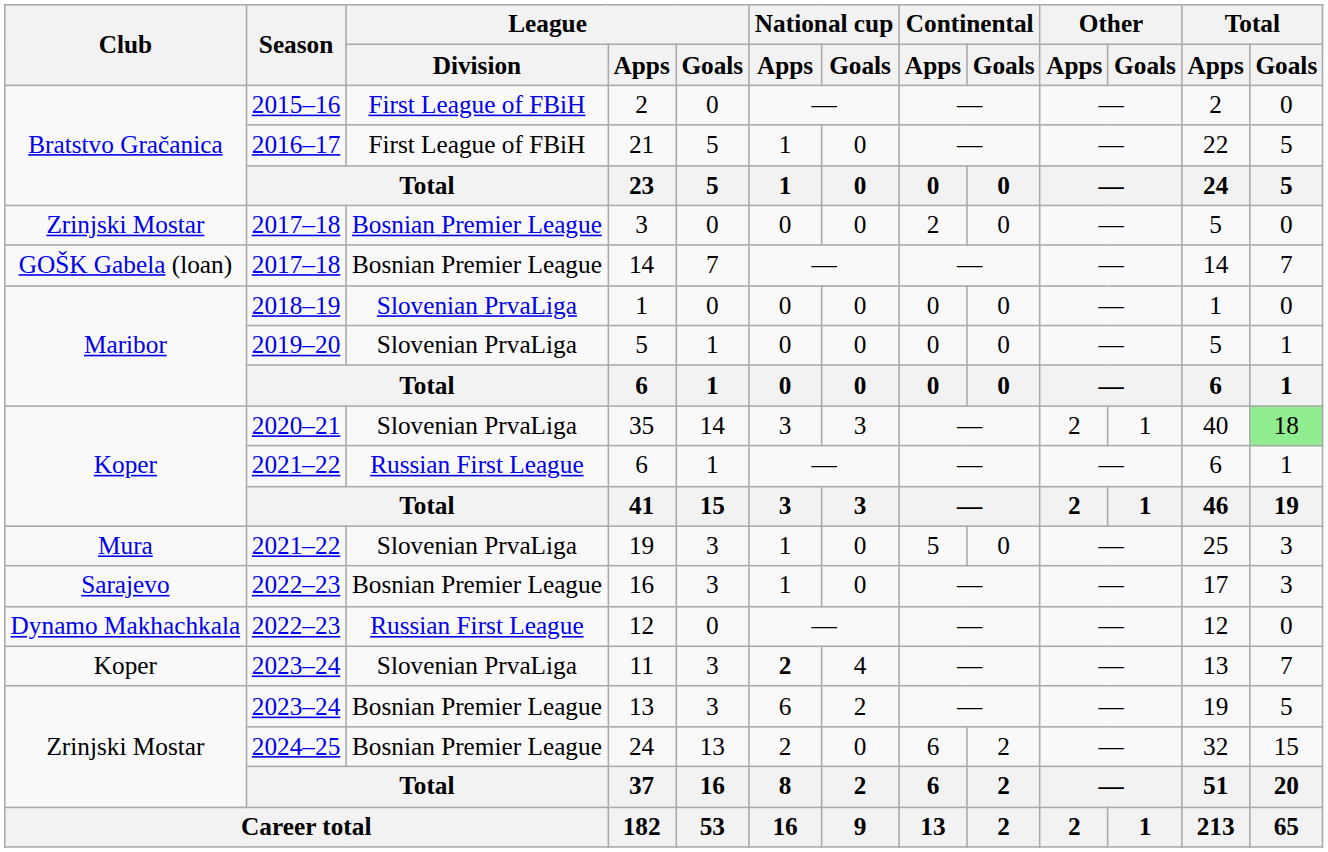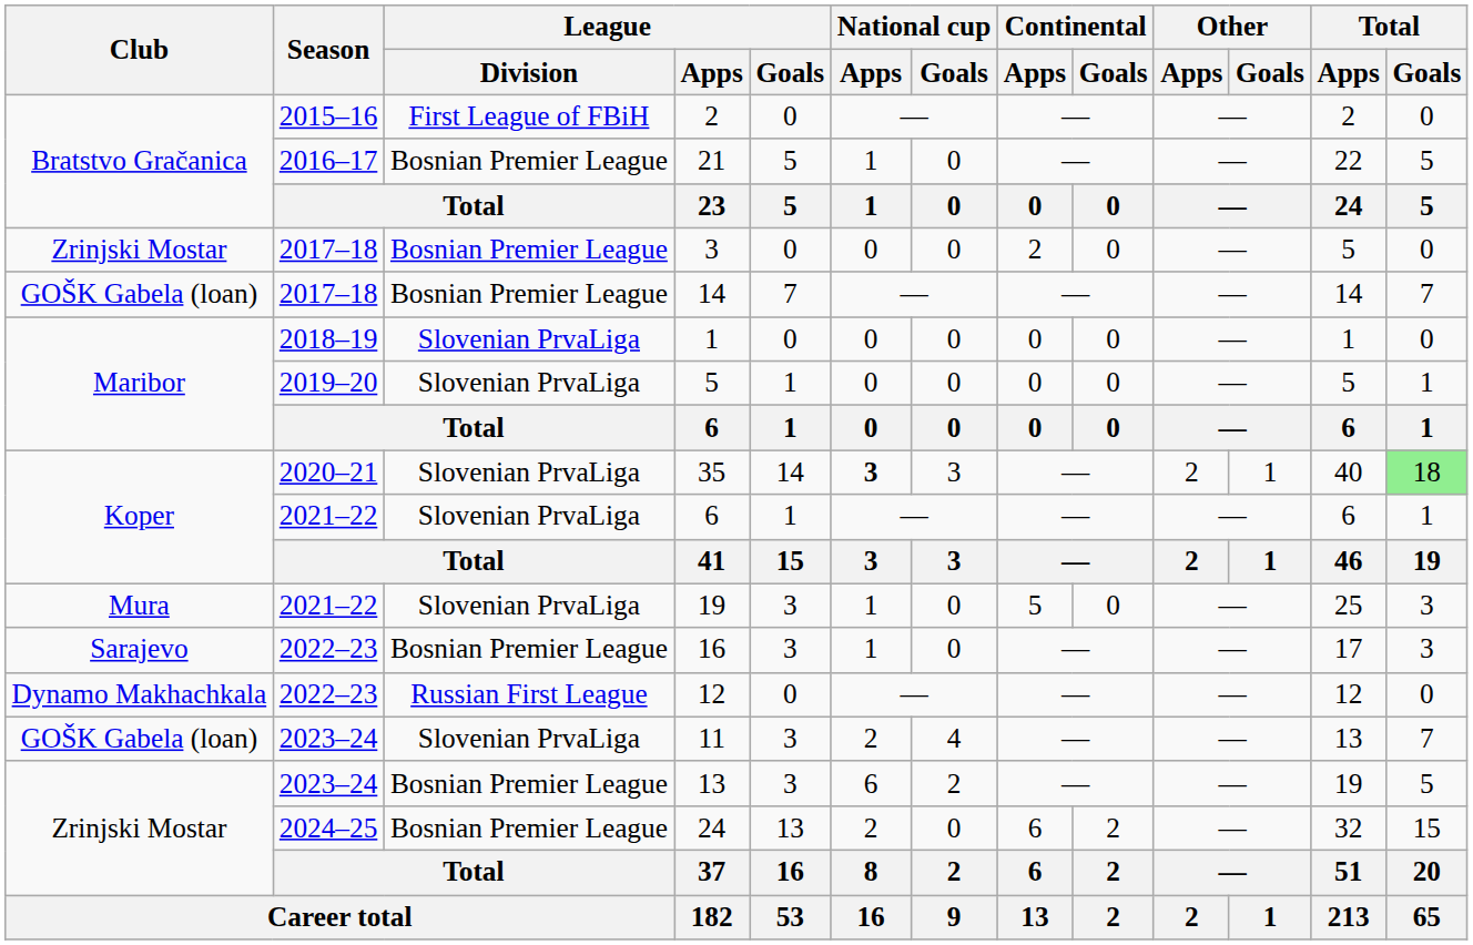 <table class="wikitable" style="text-align:center">
 <tr>
 <th rowspan=2>Club</th>
 <th rowspan=2>Season</th>
 <th colspan=3>League</th>
 <th colspan=2>National cup</th>
 <th colspan=2>Continental</th>
 <th colspan=2>Other</th>
 <th colspan=2>Total</th>
 </tr>
 <tr>
 <th>Division</th>
 <th>Apps</th>
 <th>Goals</th>
 <th>Apps</th>
 <th>Goals</th>
 <th>Apps</th>
 <th>Goals</th>
 <th>Apps</th>
 <th>Goals</th>
 <th>Apps</th>
 <th>Goals</th>
 </tr>
 <tr>
 <td rowspan=3><a href='#'>Bratstvo Gračanica</a></td>
 <td><a href='#'>2015–16</a></td>
 <td><a href='#'>First League of FBiH</a></td>
 <td>2</td>
 <td>0</td>
 <td colspan=2>—</td>
 <td colspan=2>—</td>
 <td colspan=2>—</td>
 <td>2</td>
 <td>0</td>
 </tr>
 <tr>
 <td><a href='#'>2016–17</a></td>
-<td>First League of FBiH</td>
+<td>Bosnian Premier League</td>
 <td>21</td>
 <td>5</td>
 <td>1</td>
 <td>0</td>
 <td colspan=2>—</td>
 <td colspan=2>—</td>
 <td>22</td>
 <td>5</td>
 </tr>
 <tr>
 <th colspan=2>Total</th>
 <th>23</th>
 <th>5</th>
 <th>1</th>
 <th>0</th>
 <th>0</th>
 <th>0</th>
 <th colspan=2>—</th>
 <th>24</th>
 <th>5</th>
 </tr>
 <tr>
 <td><a href='#'>Zrinjski Mostar</a></td>
 <td><a href='#'>2017–18</a></td>
 <td><a href='#'>Bosnian Premier League</a></td>
 <td>3</td>
 <td>0</td>
 <td>0</td>
 <td>0</td>
 <td>2</td>
 <td>0</td>
 <td colspan=2>—</td>
 <td>5</td>
 <td>0</td>
 </tr>
 <tr>
 <td><a href='#'>GOŠK Gabela</a> (loan)</td>
 <td><a href='#'>2017–18</a></td>
 <td>Bosnian Premier League</td>
 <td>14</td>
 <td>7</td>
 <td colspan=2>—</td>
 <td colspan=2>—</td>
 <td colspan=2>—</td>
 <td>14</td>
 <td>7</td>
 </tr>
 <tr>
 <td rowspan=3><a href='#'>Maribor</a></td>
 <td><a href='#'>2018–19</a></td>
 <td><a href='#'>Slovenian PrvaLiga</a></td>
 <td>1</td>
 <td>0</td>
 <td>0</td>
 <td>0</td>
 <td>0</td>
 <td>0</td>
 <td colspan=2>—</td>
 <td>1</td>
 <td>0</td>
 </tr>
 <tr>
 <td><a href='#'>2019–20</a></td>
 <td>Slovenian PrvaLiga</td>
 <td>5</td>
 <td>1</td>
 <td>0</td>
 <td>0</td>
 <td>0</td>
 <td>0</td>
 <td colspan=2>—</td>
 <td>5</td>
 <td>1</td>
 </tr>
 <tr>
 <th colspan=2>Total</th>
 <th>6</th>
 <th>1</th>
 <th>0</th>
 <th>0</th>
 <th>0</th>
 <th>0</th>
 <th colspan=2>—</th>
 <th>6</th>
 <th>1</th>
 </tr>
 <tr>
 <td rowspan=3><a href='#'>Koper</a></td>
 <td><a href='#'>2020–21</a></td>
 <td>Slovenian PrvaLiga</td>
 <td>35</td>
 <td>14</td>
-<td>3</td>
+<td><strong>3</strong></td>
 <td>3</td>
 <td colspan=2>—</td>
 <td>2</td>
 <td>1</td>
 <td>40</td>
 <td style="background: lightgreen;">18</td>
 </tr>
 <tr>
 <td><a href='#'>2021–22</a></td>
-<td><a href='#'>Russian First League</a></td>
+<td>Slovenian PrvaLiga</td>
 <td>6</td>
 <td>1</td>
 <td colspan=2>—</td>
 <td colspan=2>—</td>
 <td colspan=2>—</td>
 <td>6</td>
 <td>1</td>
 </tr>
 <tr>
 <th colspan=2>Total</th>
 <th>41</th>
 <th>15</th>
 <th>3</th>
 <th>3</th>
 <th colspan=2>—</th>
 <th>2</th>
 <th>1</th>
 <th>46</th>
 <th>19</th>
 </tr>
 <tr>
 <td><a href='#'>Mura</a></td>
 <td><a href='#'>2021–22</a></td>
 <td>Slovenian PrvaLiga</td>
 <td>19</td>
 <td>3</td>
 <td>1</td>
 <td>0</td>
 <td>5</td>
 <td>0</td>
 <td colspan=2>—</td>
 <td>25</td>
 <td>3</td>
 </tr>
 <tr>
 <td><a href='#'>Sarajevo</a></td>
 <td><a href='#'>2022–23</a></td>
 <td>Bosnian Premier League</td>
 <td>16</td>
 <td>3</td>
 <td>1</td>
 <td>0</td>
 <td colspan=2>—</td>
 <td colspan=2>—</td>
 <td>17</td>
 <td>3</td>
 </tr>
 <tr>
 <td><a href='#'>Dynamo Makhachkala</a></td>
 <td><a href='#'>2022–23</a></td>
 <td><a href='#'>Russian First League</a></td>
 <td>12</td>
 <td>0</td>
 <td colspan=2>—</td>
 <td colspan=2>—</td>
 <td colspan=2>—</td>
 <td>12</td>
 <td>0</td>
 </tr>
 <tr>
-<td>Koper</td>
+<td><a href='#'>GOŠK Gabela</a> (loan)</td>
 <td><a href='#'>2023–24</a></td>
 <td>Slovenian PrvaLiga</td>
 <td>11</td>
 <td>3</td>
-<td><strong>2</strong></td>
+<td>2</td>
 <td>4</td>
 <td colspan=2>—</td>
 <td colspan=2>—</td>
 <td>13</td>
 <td>7</td>
 </tr>
 <tr>
 <td rowspan=3>Zrinjski Mostar</td>
 <td><a href='#'>2023–24</a></td>
 <td>Bosnian Premier League</td>
 <td>13</td>
 <td>3</td>
 <td>6</td>
 <td>2</td>
 <td colspan=2>—</td>
 <td colspan=2>—</td>
 <td>19</td>
 <td>5</td>
 </tr>
 <tr>
 <td><a href='#'>2024–25</a></td>
 <td>Bosnian Premier League</td>
 <td>24</td>
 <td>13</td>
 <td>2</td>
 <td>0</td>
 <td>6</td>
 <td>2</td>
 <td colspan=2>—</td>
 <td>32</td>
 <td>15</td>
 </tr>
 <tr>
 <th colspan=2>Total</th>
 <th>37</th>
 <th>16</th>
 <th>8</th>
 <th>2</th>
 <th>6</th>
 <th>2</th>
 <th colspan=2>—</th>
 <th>51</th>
 <th>20</th>
 </tr>
 <tr>
 <th colspan=3>Career total</th>
 <th>182</th>
 <th>53</th>
 <th>16</th>
 <th>9</th>
 <th>13</th>
 <th>2</th>
 <th>2</th>
 <th>1</th>
 <th>213</th>
 <th>65</th>
 </tr>
 </table>
